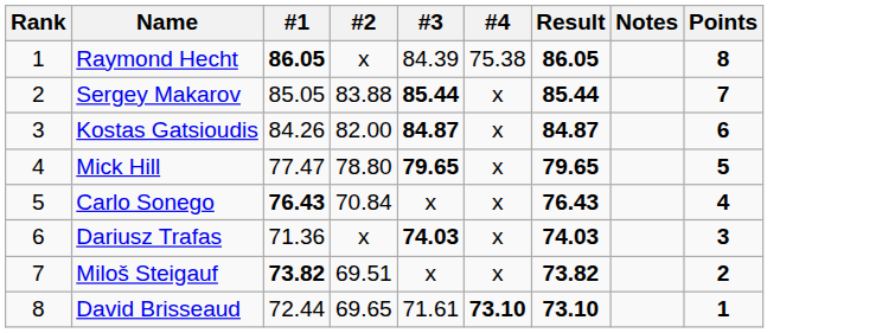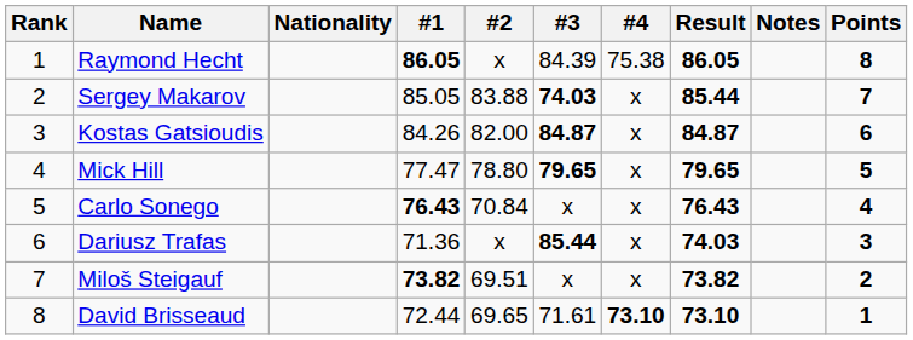 <table class="wikitable sortable" style="text-align:center">
 <tr>
 <th>Rank</th>
 <th>Name</th>
+<th>Nationality</th>
 <th>#1</th>
 <th>#2</th>
 <th>#3</th>
 <th>#4</th>
 <th>Result</th>
 <th>Notes</th>
 <th>Points</th>
 </tr>
 <tr>
 <td>1</td>
 <td align=left><a href='#'>Raymond Hecht</a></td>
+<td align=left></td>
 <td><strong>86.05</strong></td>
 <td>x</td>
 <td>84.39</td>
 <td>75.38</td>
 <td><strong>86.05</strong></td>
 <td></td>
 <td><strong>8</strong></td>
 </tr>
 <tr>
 <td>2</td>
 <td align=left><a href='#'>Sergey Makarov</a></td>
+<td align=left></td>
 <td>85.05</td>
 <td>83.88</td>
-<td><strong>85.44</strong></td>
+<td><strong>74.03</strong></td>
 <td>x</td>
 <td><strong>85.44</strong></td>
 <td></td>
 <td><strong>7</strong></td>
 </tr>
 <tr>
 <td>3</td>
 <td align=left><a href='#'>Kostas Gatsioudis</a></td>
+<td align=left></td>
 <td>84.26</td>
 <td>82.00</td>
 <td><strong>84.87</strong></td>
 <td>x</td>
 <td><strong>84.87</strong></td>
 <td></td>
 <td><strong>6</strong></td>
 </tr>
 <tr>
 <td>4</td>
 <td align=left><a href='#'>Mick Hill</a></td>
+<td align=left></td>
 <td>77.47</td>
 <td>78.80</td>
 <td><strong>79.65</strong></td>
 <td>x</td>
 <td><strong>79.65</strong></td>
 <td></td>
 <td><strong>5</strong></td>
 </tr>
 <tr>
 <td>5</td>
 <td align=left><a href='#'>Carlo Sonego</a></td>
+<td align=left></td>
 <td><strong>76.43</strong></td>
 <td>70.84</td>
 <td>x</td>
 <td>x</td>
 <td><strong>76.43</strong></td>
 <td></td>
 <td><strong>4</strong></td>
 </tr>
 <tr>
 <td>6</td>
 <td align=left><a href='#'>Dariusz Trafas</a></td>
+<td align=left></td>
 <td>71.36</td>
 <td>x</td>
-<td><strong>74.03</strong></td>
+<td><strong>85.44</strong></td>
 <td>x</td>
 <td><strong>74.03</strong></td>
 <td></td>
 <td><strong>3</strong></td>
 </tr>
 <tr>
 <td>7</td>
 <td align=left><a href='#'>Miloš Steigauf</a></td>
+<td align=left></td>
 <td><strong>73.82</strong></td>
 <td>69.51</td>
 <td>x</td>
 <td>x</td>
 <td><strong>73.82</strong></td>
 <td></td>
 <td><strong>2</strong></td>
 </tr>
 <tr>
 <td>8</td>
 <td align=left><a href='#'>David Brisseaud</a></td>
+<td align=left></td>
 <td>72.44</td>
 <td>69.65</td>
 <td>71.61</td>
 <td><strong>73.10</strong></td>
 <td><strong>73.10</strong></td>
 <td></td>
 <td><strong>1</strong></td>
 </tr>
 </table>
